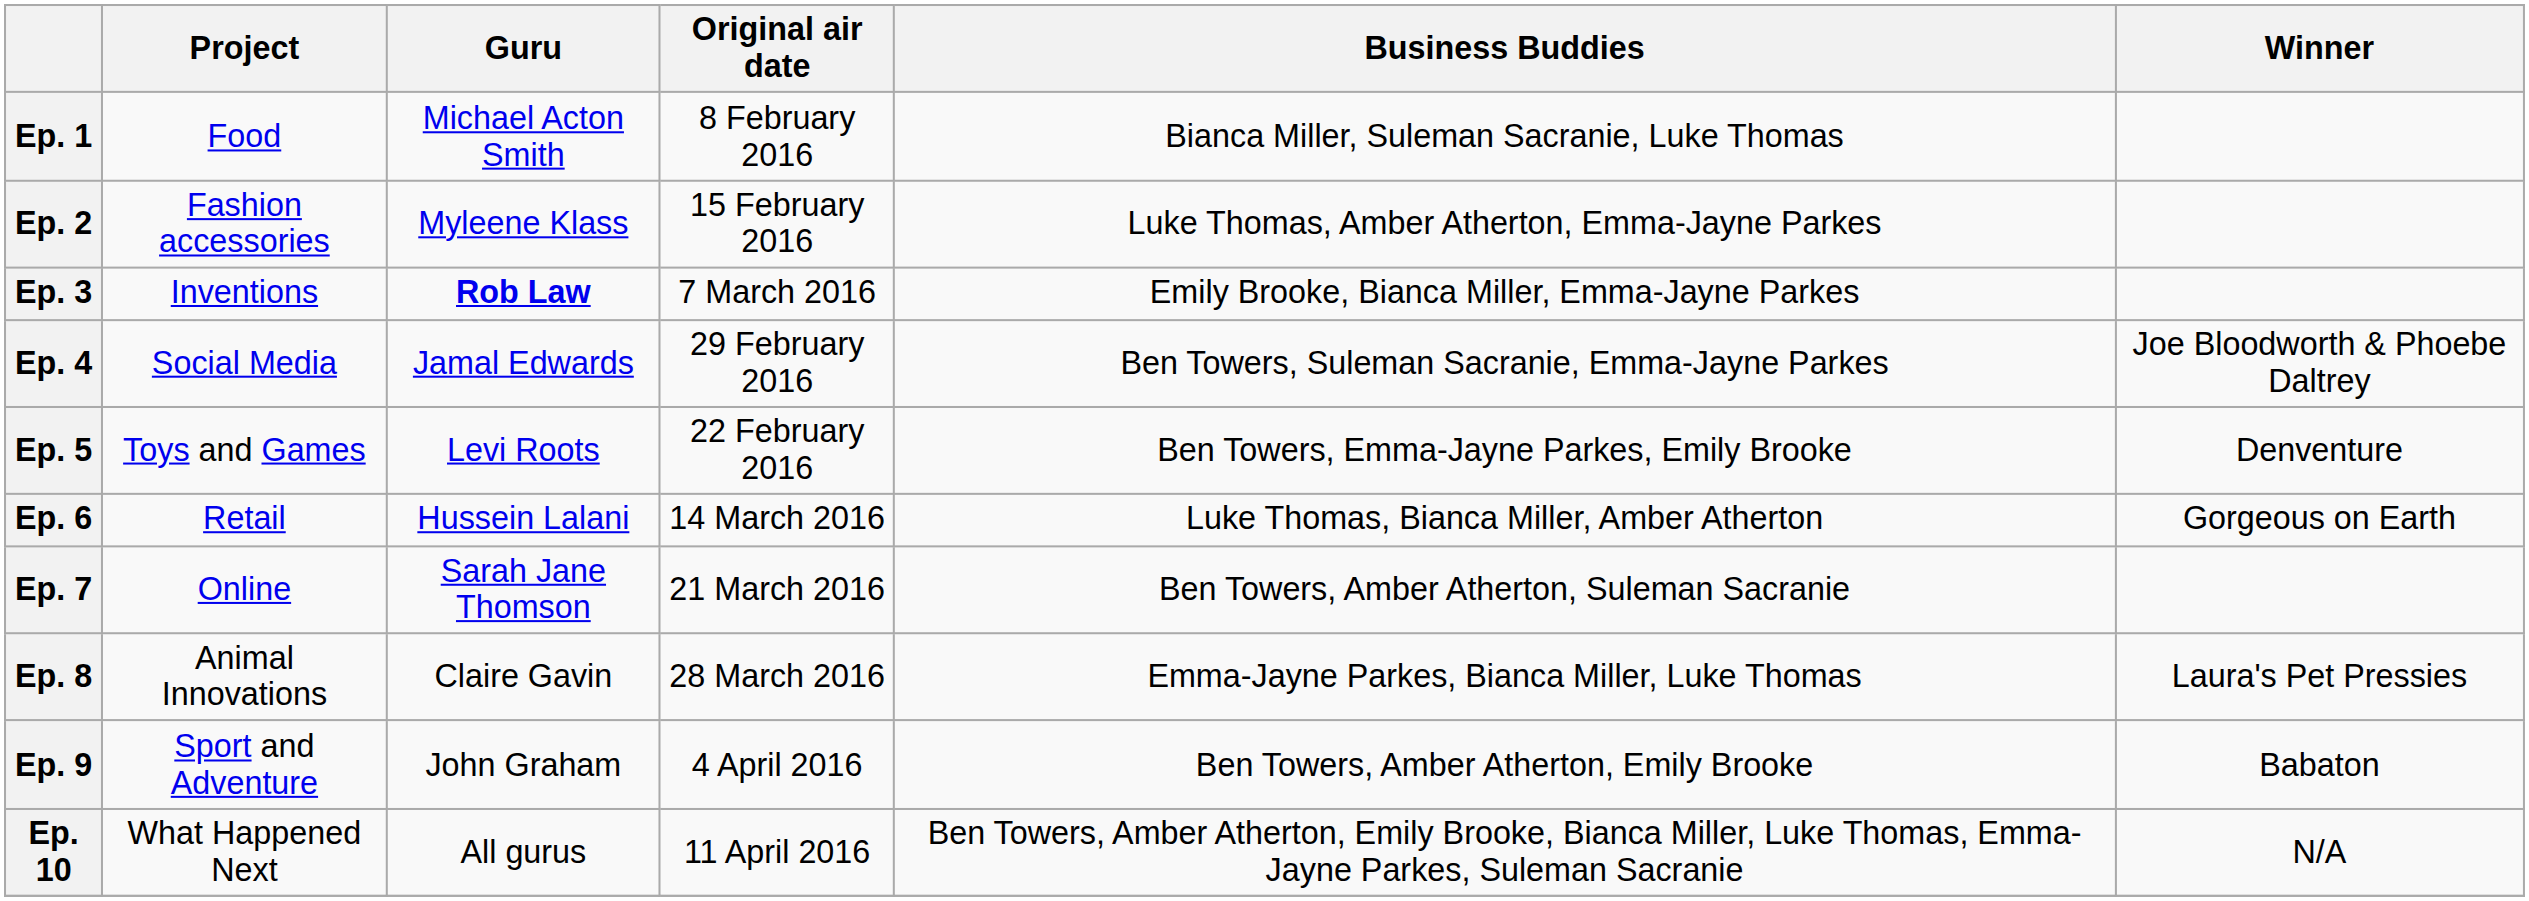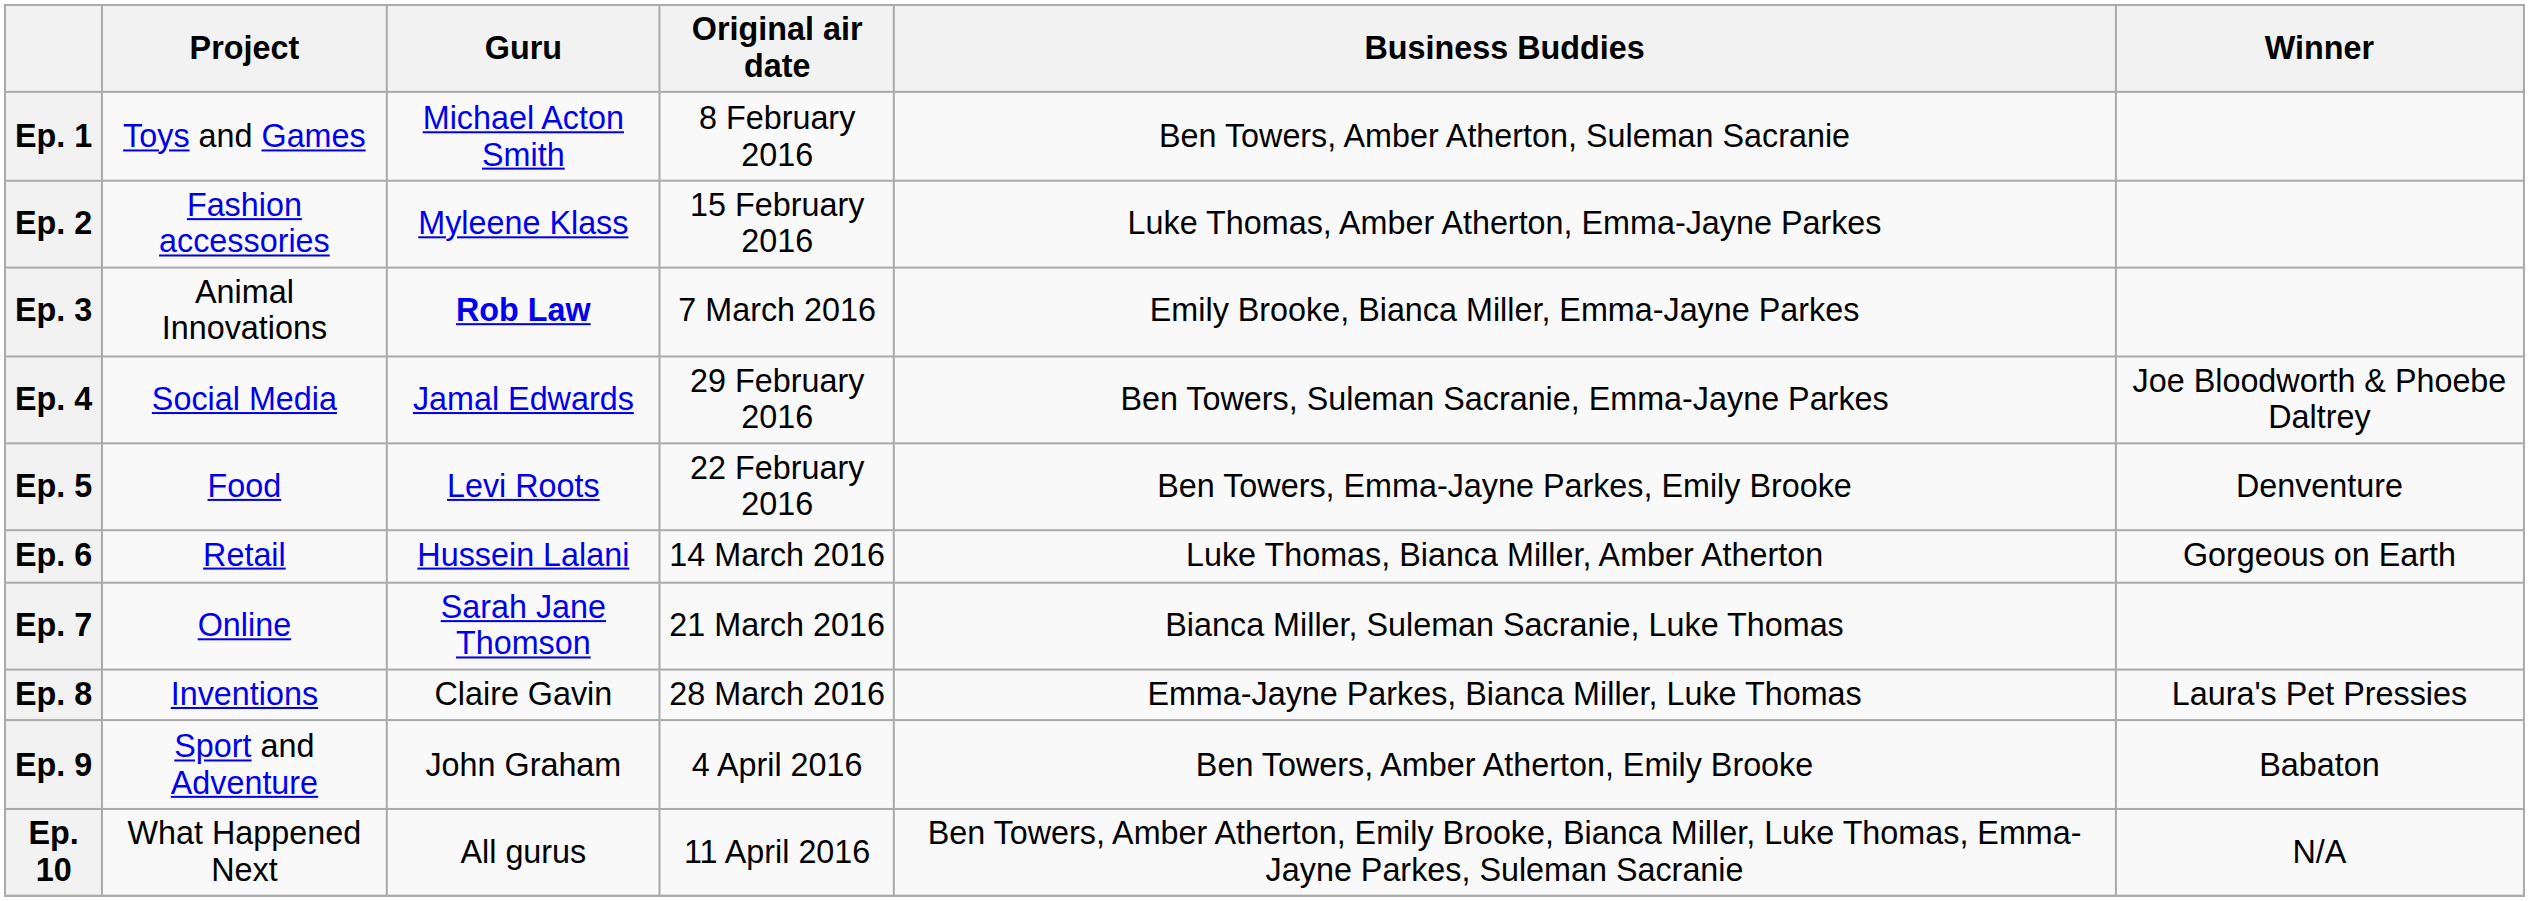 <table class="wikitable" style="text-align:center">
 <tr>
 <th scope="col"></th>
 <th scope="col">Project</th>
 <th scope="col">Guru</th>
 <th scope="col">Original air date</th>
 <th scope="col">Business Buddies</th>
 <th>Winner</th>
 </tr>
 <tr>
 <th>Ep. 1</th>
-<td><a href='#'>Food</a></td>
+<td><a href='#'>Toys</a> and <a href='#'>Games</a></td>
 <td><a href='#'>Michael Acton Smith</a></td>
 <td>8 February 2016</td>
-<td>Bianca Miller, Suleman Sacranie, Luke Thomas</td>
+<td>Ben Towers, Amber Atherton, Suleman Sacranie</td>
 <td></td>
 </tr>
 <tr>
 <th>Ep. 2</th>
 <td><a href='#'>Fashion accessories</a></td>
 <td><a href='#'>Myleene Klass</a></td>
 <td>15 February 2016</td>
 <td>Luke Thomas, Amber Atherton, Emma-Jayne Parkes</td>
 <td></td>
 </tr>
 <tr>
 <th>Ep. 3</th>
-<td><a href='#'>Inventions</a></td>
+<td>Animal Innovations</td>
 <td><strong><a href='#'>Rob Law</a></strong></td>
 <td>7 March 2016</td>
 <td>Emily Brooke, Bianca Miller, Emma-Jayne Parkes</td>
 <td></td>
 </tr>
 <tr>
 <th>Ep. 4</th>
 <td><a href='#'>Social Media</a></td>
 <td><a href='#'>Jamal Edwards</a></td>
 <td>29 February 2016</td>
 <td>Ben Towers, Suleman Sacranie, Emma-Jayne Parkes</td>
 <td> Joe Bloodworth & Phoebe Daltrey</td>
 </tr>
 <tr>
 <th>Ep. 5</th>
-<td><a href='#'>Toys</a> and <a href='#'>Games</a></td>
+<td><a href='#'>Food</a></td>
 <td><a href='#'>Levi Roots</a></td>
 <td>22 February 2016</td>
 <td>Ben Towers, Emma-Jayne Parkes, Emily Brooke</td>
 <td>Denventure</td>
 </tr>
 <tr>
 <th>Ep. 6</th>
 <td><a href='#'>Retail</a></td>
 <td><a href='#'>Hussein Lalani</a></td>
 <td>14 March 2016</td>
 <td>Luke Thomas, Bianca Miller, Amber Atherton</td>
 <td>Gorgeous on Earth</td>
 </tr>
 <tr>
 <th>Ep. 7</th>
 <td><a href='#'>Online</a></td>
 <td><a href='#'>Sarah Jane Thomson</a></td>
 <td>21 March 2016</td>
-<td>Ben Towers, Amber Atherton, Suleman Sacranie</td>
+<td>Bianca Miller, Suleman Sacranie, Luke Thomas</td>
 <td></td>
 </tr>
 <tr>
 <th>Ep. 8</th>
-<td>Animal Innovations</td>
+<td><a href='#'>Inventions</a></td>
 <td>Claire Gavin</td>
 <td>28 March 2016</td>
 <td>Emma-Jayne Parkes, Bianca Miller, Luke Thomas</td>
 <td>Laura's Pet Pressies</td>
 </tr>
 <tr>
 <th>Ep. 9</th>
 <td><a href='#'>Sport</a> and <a href='#'>Adventure</a></td>
 <td>John Graham</td>
 <td>4 April 2016</td>
 <td>Ben Towers, Amber Atherton, Emily Brooke</td>
 <td>Babaton</td>
 </tr>
 <tr>
 <th>Ep. 10</th>
 <td>What Happened Next</td>
 <td>All gurus</td>
 <td>11 April 2016</td>
 <td>Ben Towers, Amber Atherton, Emily Brooke, Bianca Miller, Luke Thomas, Emma-Jayne Parkes, Suleman Sacranie</td>
 <td>N/A</td>
 </tr>
 <tr>
 </tr>
 </table>
